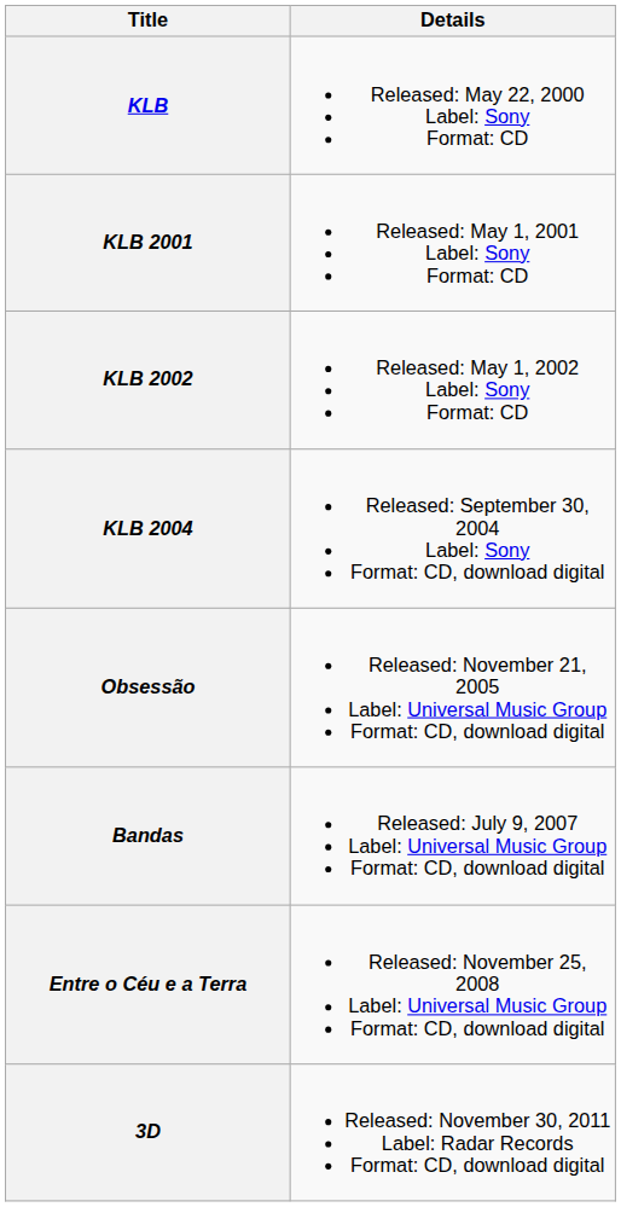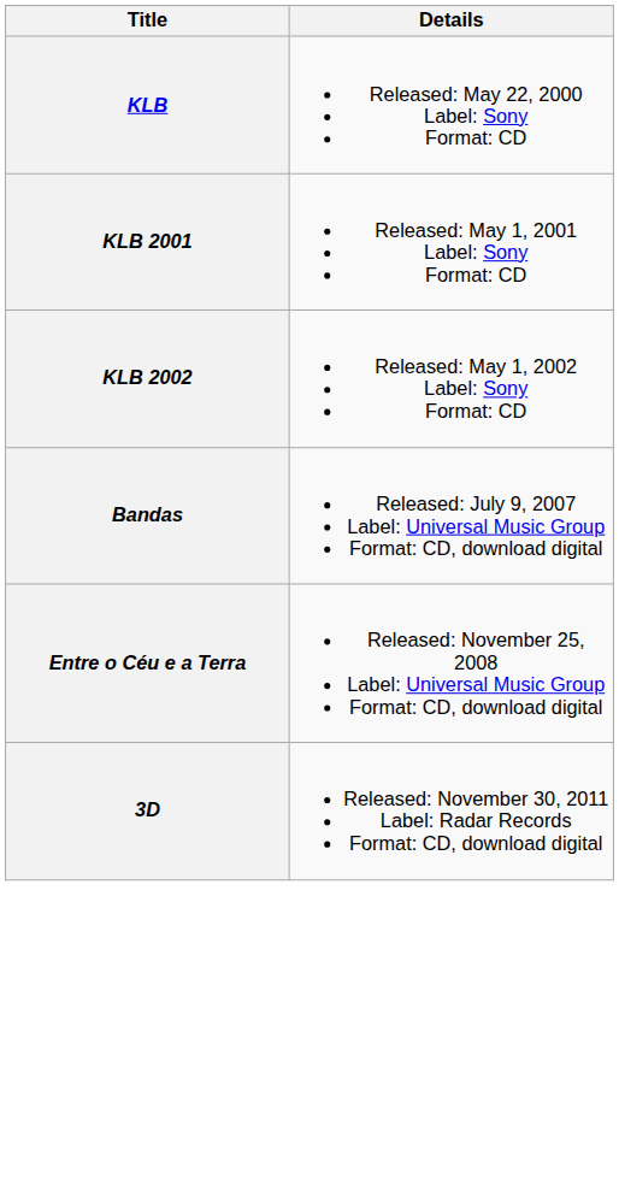 <table class="wikitable plainrowheaders" style="text-align:center;">
 <tr>
 <th scope="col" style="width:14em;">Title</th>
 <th scope="col" style="width:16em;">Details</th>
 </tr>
 <tr>
 <th scope="row"><a href='#'><em>KLB</em></a></th>
 <td><br><ul><li>Released: May 22, 2000</li><li>Label: <a href='#'>Sony</a></li><li>Format: CD</li></ul></td>
 </tr>
 <tr>
 <th scope="row"><em>KLB 2001</em></th>
 <td><br><ul><li>Released: May 1, 2001</li><li>Label: <a href='#'>Sony</a></li><li>Format: CD</li></ul></td>
 </tr>
 <tr>
 <th scope="row"><em>KLB 2002</em></th>
 <td><br><ul><li>Released: May 1, 2002</li><li>Label: <a href='#'>Sony</a></li><li>Format: CD</li></ul></td>
 </tr>
 <tr>
-<th scope="row"><em>KLB 2004</em></th>
-<td><br><ul><li>Released: September 30, 2004</li><li>Label: <a href='#'>Sony</a></li><li>Format: CD, download digital</li></ul></td>
-</tr>
-<tr>
-<th scope="row"><em>Obsessão</em></th>
-<td><br><ul><li>Released: November 21, 2005</li><li>Label: <a href='#'>Universal Music Group</a></li><li>Format: CD, download digital</li></ul></td>
-</tr>
-<tr>
 <th scope="row"><em>Bandas</em></th>
 <td><br><ul><li>Released: July 9, 2007</li><li>Label: <a href='#'>Universal Music Group</a></li><li>Format: CD, download digital</li></ul></td>
 </tr>
 <tr>
 <th scope="row"><em>Entre o Céu e a Terra</em></th>
 <td><br><ul><li>Released: November 25, 2008</li><li>Label: <a href='#'>Universal Music Group</a></li><li>Format: CD, download digital</li></ul></td>
 </tr>
 <tr>
 <th scope="row"><em>3D</em></th>
 <td><br><ul><li>Released: November 30, 2011</li><li>Label: Radar Records</li><li>Format: CD, download digital</li></ul></td>
 </tr>
 </table>
